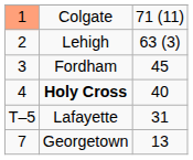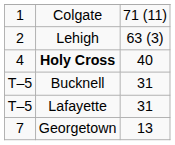 <table class="wikitable">
 <tr align="center">
 </tr>
 <tr align="center">
-<td style="background: lightsalmon;">1</td>
+<td>1</td>
 <td>Colgate</td>
 <td>71 (11)</td>
 </tr>
 <tr align="center">
 <td>2</td>
 <td>Lehigh</td>
 <td>63 (3)</td>
 </tr>
 <tr align="center">
-<td>3</td>
-<td>Fordham</td>
-<td>45</td>
-</tr>
-<tr align="center">
 <td>4</td>
 <td><strong>Holy Cross</strong></td>
 <td>40</td>
+</tr>
+<tr align="center">
+<td>T–5</td>
+<td>Bucknell</td>
+<td>31</td>
 </tr>
 <tr align="center">
 <td>T–5</td>
 <td>Lafayette</td>
 <td>31</td>
 </tr>
 <tr align="center">
 <td>7</td>
 <td>Georgetown</td>
 <td>13</td>
 </tr>
 </table>
